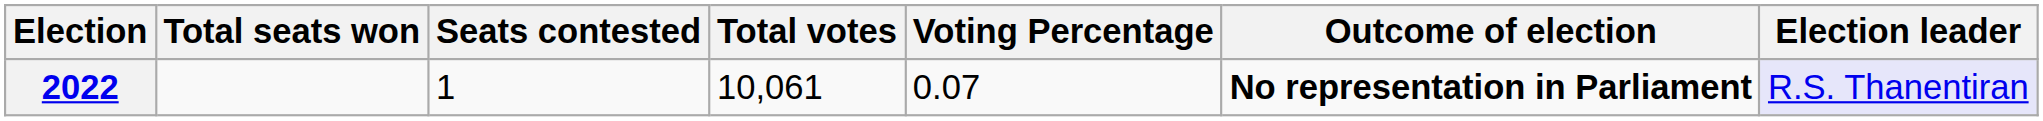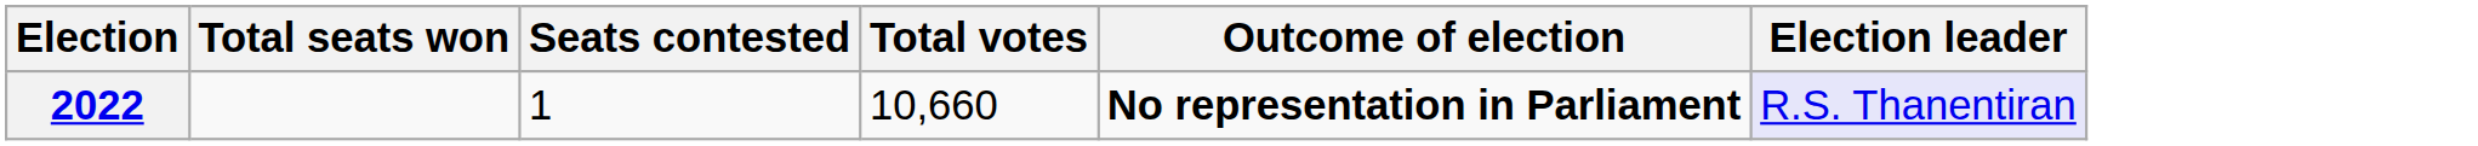 <table class="wikitable">
 <tr>
 <th>Election</th>
 <th>Total seats won</th>
 <th>Seats contested</th>
 <th>Total votes</th>
-<th>Voting Percentage</th>
 <th>Outcome of election</th>
 <th>Election leader</th>
 </tr>
 <tr>
 <th><a href='#'>2022</a></th>
 <td></td>
 <td>1</td>
-<td>10,061</td>
-<td>0.07</td>
+<td>10,660</td>
 <td><strong>No representation in Parliament</strong> </td>
 <td style="background: lavender;"><a href='#'>R.S. Thanentiran</a></td>
 </tr>
 </table>
